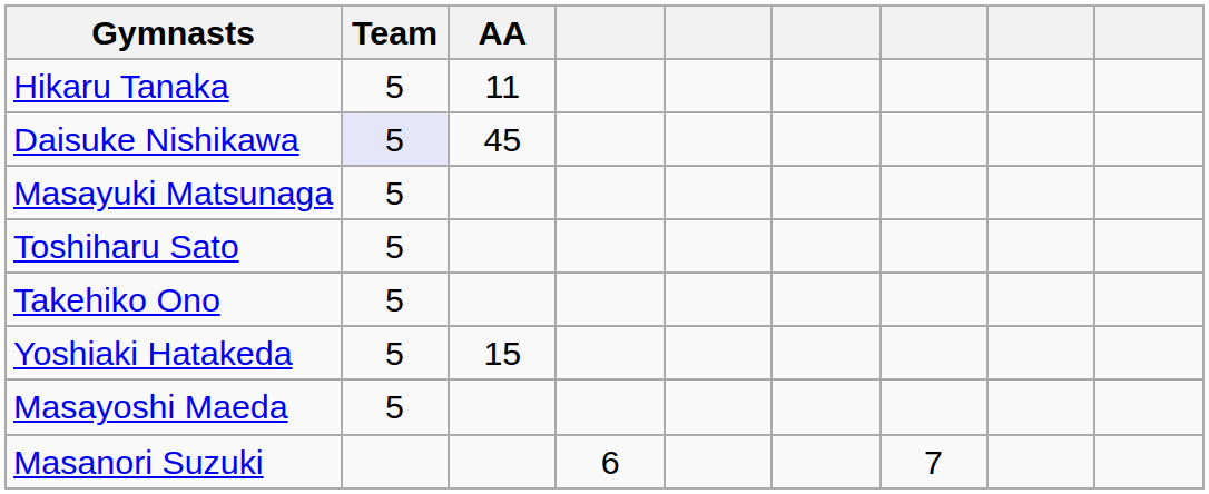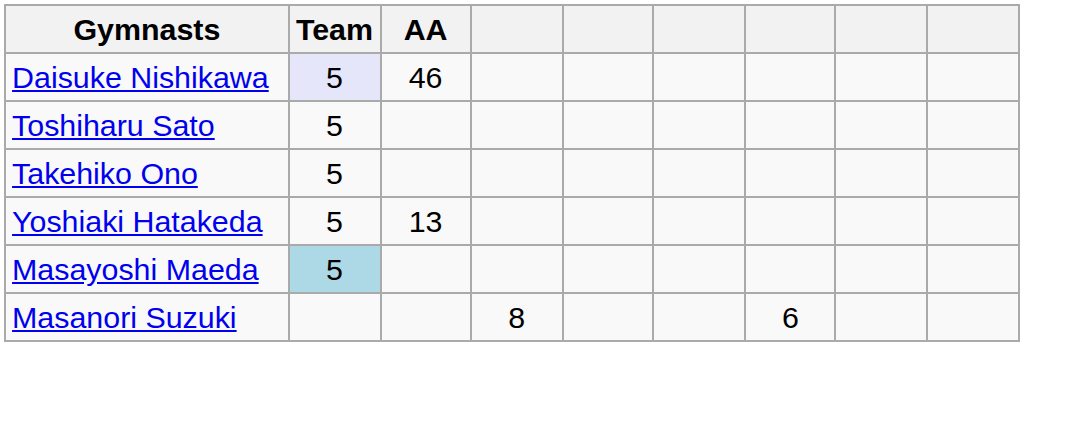 <table class="wikitable sortable collapsible autocollapse plainrowheaders" style="text-align:center; font-size:95%;">
 <tr>
 <th width=28% class=unsortable>Gymnasts</th>
 <th width=9% class=unsortable>Team</th>
 <th width=9% class=unsortable>AA</th>
 <th width=9% class=unsortable></th>
 <th width=9% class=unsortable></th>
 <th width=9% class=unsortable></th>
 <th width=9% class=unsortable></th>
 <th width=9% class=unsortable></th>
 <th width=9% class=unsortable></th>
 </tr>
 <tr>
-<td align=left><a href='#'>Hikaru Tanaka</a></td>
-<td>5</td>
-<td>11</td>
-<td></td>
-<td></td>
-<td></td>
-<td></td>
-<td></td>
-<td></td>
-</tr>
-<tr>
 <td align=left><a href='#'>Daisuke Nishikawa</a></td>
 <td style="background: lavender;">5</td>
-<td>45</td>
-<td></td>
-<td></td>
-<td></td>
-<td></td>
-<td></td>
-<td></td>
-</tr>
-<tr>
-<td align=left><a href='#'>Masayuki Matsunaga</a></td>
-<td>5</td>
-<td></td>
+<td>46</td>
 <td></td>
 <td></td>
 <td></td>
 <td></td>
 <td></td>
 <td></td>
 </tr>
 <tr>
 <td align=left><a href='#'>Toshiharu Sato</a></td>
 <td>5</td>
 <td></td>
 <td></td>
 <td></td>
 <td></td>
 <td></td>
 <td></td>
 <td></td>
 </tr>
 <tr>
 <td align=left><a href='#'>Takehiko Ono</a></td>
 <td>5</td>
 <td></td>
 <td></td>
 <td></td>
 <td></td>
 <td></td>
 <td></td>
 <td></td>
 </tr>
 <tr>
 <td align=left><a href='#'>Yoshiaki Hatakeda</a></td>
 <td>5</td>
-<td>15</td>
+<td>13</td>
 <td></td>
 <td></td>
 <td></td>
 <td></td>
 <td></td>
 <td></td>
 </tr>
 <tr>
 <td align=left><a href='#'>Masayoshi Maeda</a></td>
-<td>5</td>
+<td style="background: lightblue;">5</td>
 <td></td>
 <td></td>
 <td></td>
 <td></td>
 <td></td>
 <td></td>
 <td></td>
 </tr>
 <tr>
 <td align=left><a href='#'>Masanori Suzuki</a></td>
 <td></td>
 <td></td>
-<td>6</td>
+<td>8</td>
 <td></td>
 <td></td>
-<td>7</td>
+<td>6</td>
 <td></td>
 <td></td>
 </tr>
 </table>
